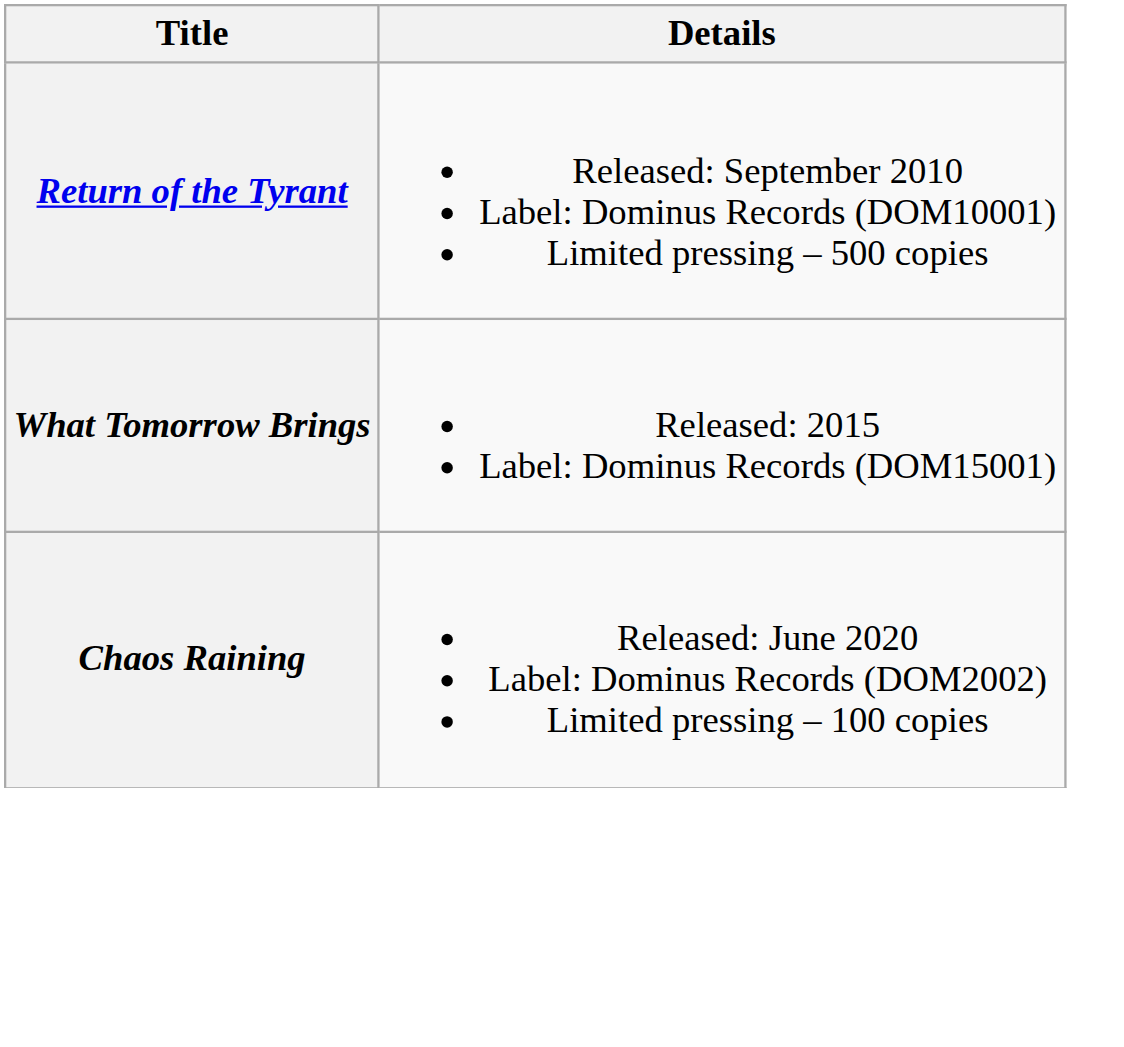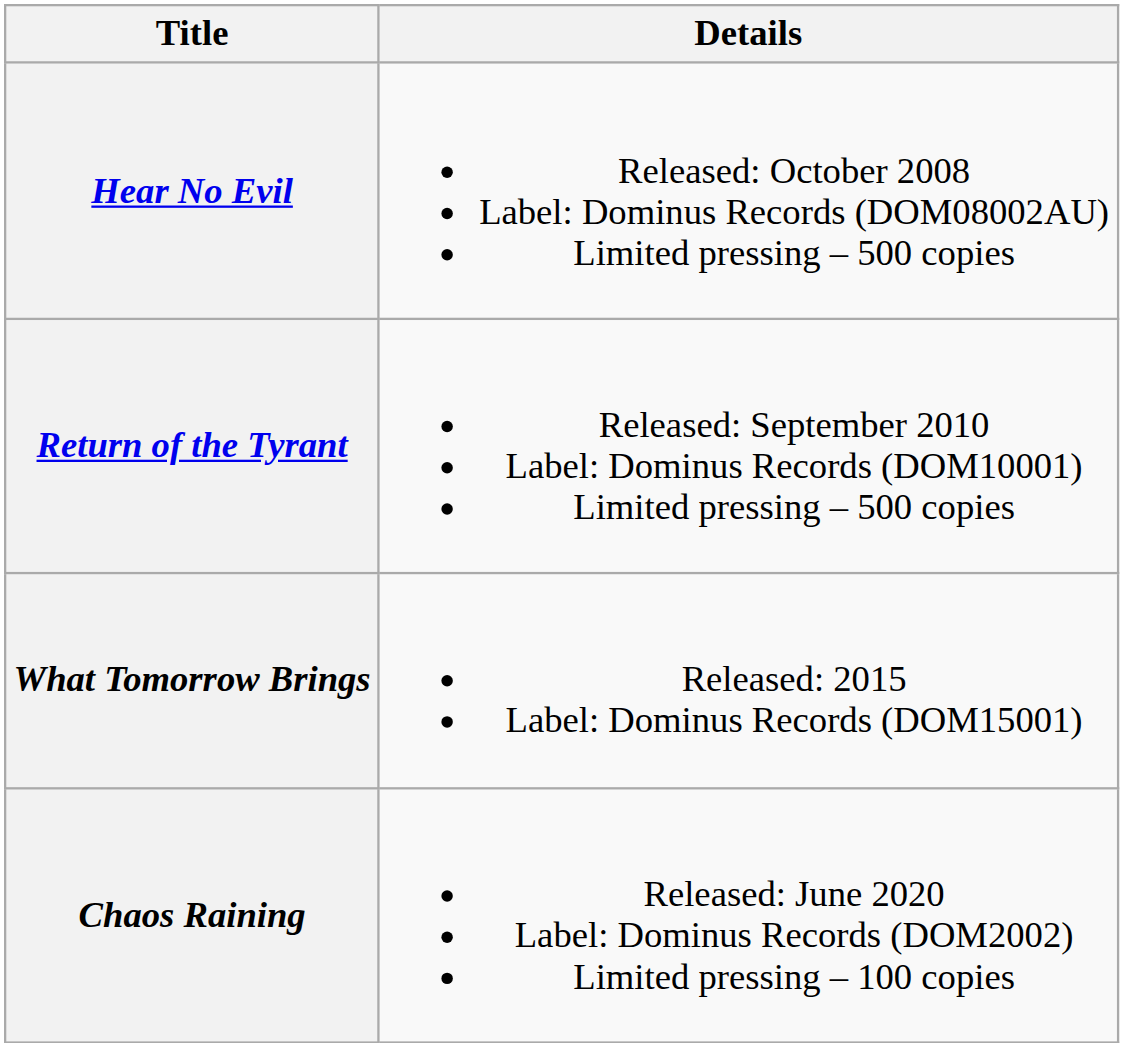 <table class="wikitable plainrowheaders" style="text-align:center;">
 <tr>
 <th>Title</th>
 <th>Details</th>
+</tr>
+<tr>
+<th scope="row"><em><a href='#'>Hear No Evil</a></em></th>
+<td><br><ul><li>Released: October 2008</li><li>Label: Dominus Records (DOM08002AU)</li><li>Limited pressing – 500 copies</li></ul></td>
 </tr>
 <tr>
 <th scope="row"><em><a href='#'>Return of the Tyrant</a></em></th>
 <td><br><ul><li>Released: September 2010</li><li>Label: Dominus Records (DOM10001)</li><li>Limited pressing – 500 copies</li></ul></td>
 </tr>
 <tr>
 <th scope="row"><em>What Tomorrow Brings</em></th>
 <td><br><ul><li>Released: 2015</li><li>Label: Dominus Records (DOM15001)</li></ul></td>
 </tr>
 <tr>
 <th scope="row"><em>Chaos Raining</em></th>
 <td><br><ul><li>Released: June 2020</li><li>Label: Dominus Records (DOM2002)</li><li>Limited pressing – 100 copies</li></ul></td>
 </tr>
 </table>
